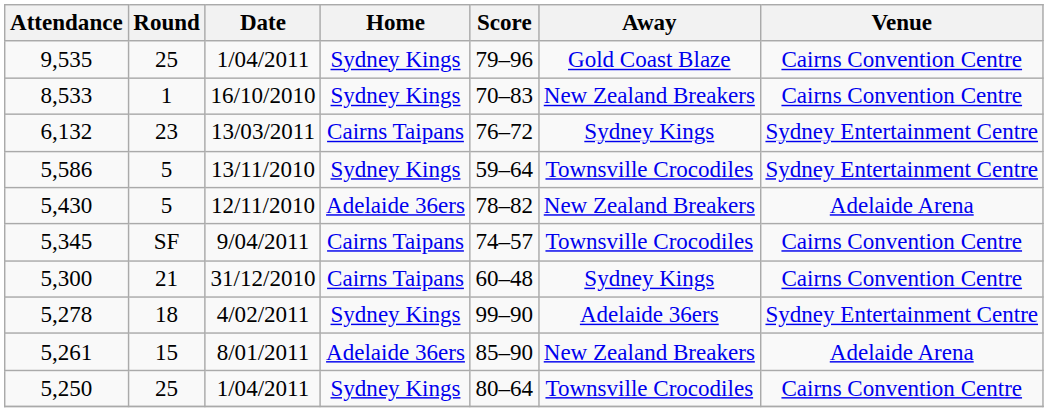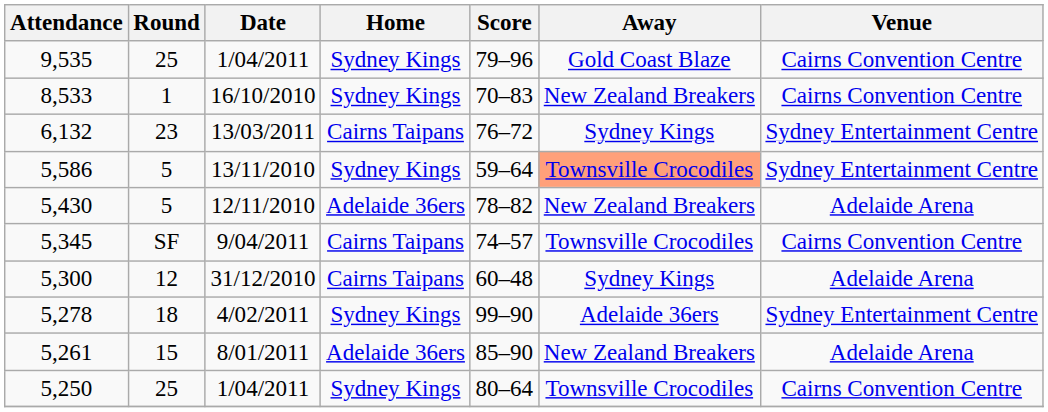 <table class="wikitable sortable" style="text-align:center;">
 <tr>
 <th>Attendance</th>
 <th>Round</th>
 <th>Date</th>
 <th>Home</th>
 <th>Score</th>
 <th>Away</th>
 <th>Venue</th>
 </tr>
 <tr>
 <td>9,535</td>
 <td>25</td>
 <td>1/04/2011</td>
 <td><a href='#'>Sydney Kings</a></td>
 <td>79–96</td>
 <td><a href='#'>Gold Coast Blaze</a></td>
 <td><a href='#'>Cairns Convention Centre</a></td>
 </tr>
 <tr>
 <td>8,533</td>
 <td>1</td>
 <td>16/10/2010</td>
 <td><a href='#'>Sydney Kings</a></td>
 <td>70–83</td>
 <td><a href='#'>New Zealand Breakers</a></td>
 <td><a href='#'>Cairns Convention Centre</a></td>
 </tr>
 <tr>
 <td>6,132</td>
 <td>23</td>
 <td>13/03/2011</td>
 <td><a href='#'>Cairns Taipans</a></td>
 <td>76–72</td>
 <td><a href='#'>Sydney Kings</a></td>
 <td><a href='#'>Sydney Entertainment Centre</a></td>
 </tr>
 <tr>
 <td>5,586</td>
 <td>5</td>
 <td>13/11/2010</td>
 <td><a href='#'>Sydney Kings</a></td>
 <td>59–64</td>
-<td><a href='#'>Townsville Crocodiles</a></td>
+<td style="background: lightsalmon;"><a href='#'>Townsville Crocodiles</a></td>
 <td><a href='#'>Sydney Entertainment Centre</a></td>
 </tr>
 <tr>
 <td>5,430</td>
 <td>5</td>
 <td>12/11/2010</td>
 <td><a href='#'>Adelaide 36ers</a></td>
 <td>78–82</td>
 <td><a href='#'>New Zealand Breakers</a></td>
 <td><a href='#'>Adelaide Arena</a></td>
 </tr>
 <tr>
 <td>5,345</td>
 <td>SF</td>
 <td>9/04/2011</td>
 <td><a href='#'>Cairns Taipans</a></td>
 <td>74–57</td>
 <td><a href='#'>Townsville Crocodiles</a></td>
 <td><a href='#'>Cairns Convention Centre</a></td>
 </tr>
 <tr>
 <td>5,300</td>
-<td>21</td>
+<td>12</td>
 <td>31/12/2010</td>
 <td><a href='#'>Cairns Taipans</a></td>
 <td>60–48</td>
 <td><a href='#'>Sydney Kings</a></td>
-<td><a href='#'>Cairns Convention Centre</a></td>
+<td><a href='#'>Adelaide Arena</a></td>
 </tr>
 <tr>
 <td>5,278</td>
 <td>18</td>
 <td>4/02/2011</td>
 <td><a href='#'>Sydney Kings</a></td>
 <td>99–90</td>
 <td><a href='#'>Adelaide 36ers</a></td>
 <td><a href='#'>Sydney Entertainment Centre</a></td>
 </tr>
 <tr>
 <td>5,261</td>
 <td>15</td>
 <td>8/01/2011</td>
 <td><a href='#'>Adelaide 36ers</a></td>
 <td>85–90</td>
 <td><a href='#'>New Zealand Breakers</a></td>
 <td><a href='#'>Adelaide Arena</a></td>
 </tr>
 <tr>
 <td>5,250</td>
 <td>25</td>
 <td>1/04/2011</td>
 <td><a href='#'>Sydney Kings</a></td>
 <td>80–64</td>
 <td><a href='#'>Townsville Crocodiles</a></td>
 <td><a href='#'>Cairns Convention Centre</a></td>
 </tr>
 <tr>
 </tr>
 </table>
